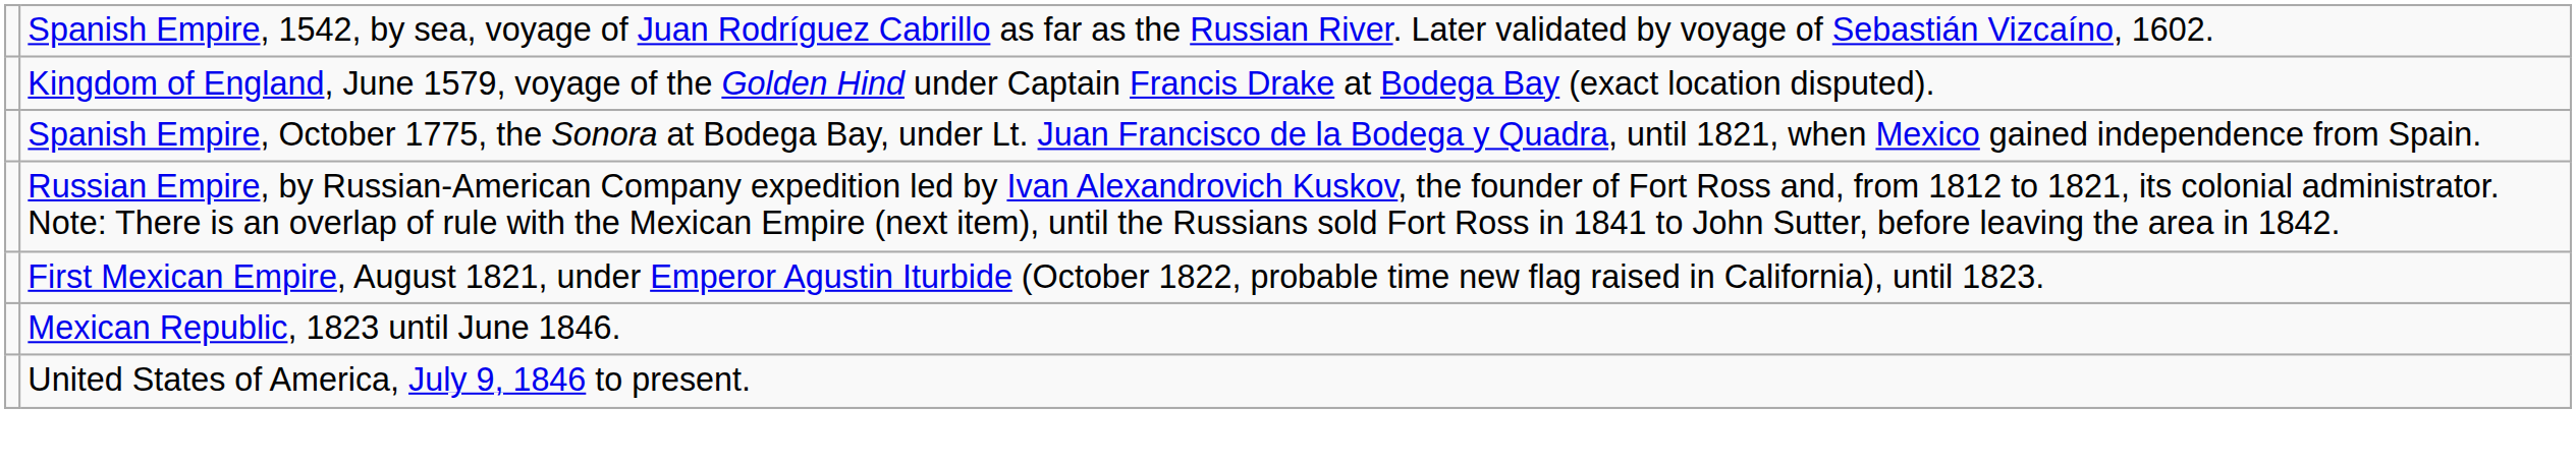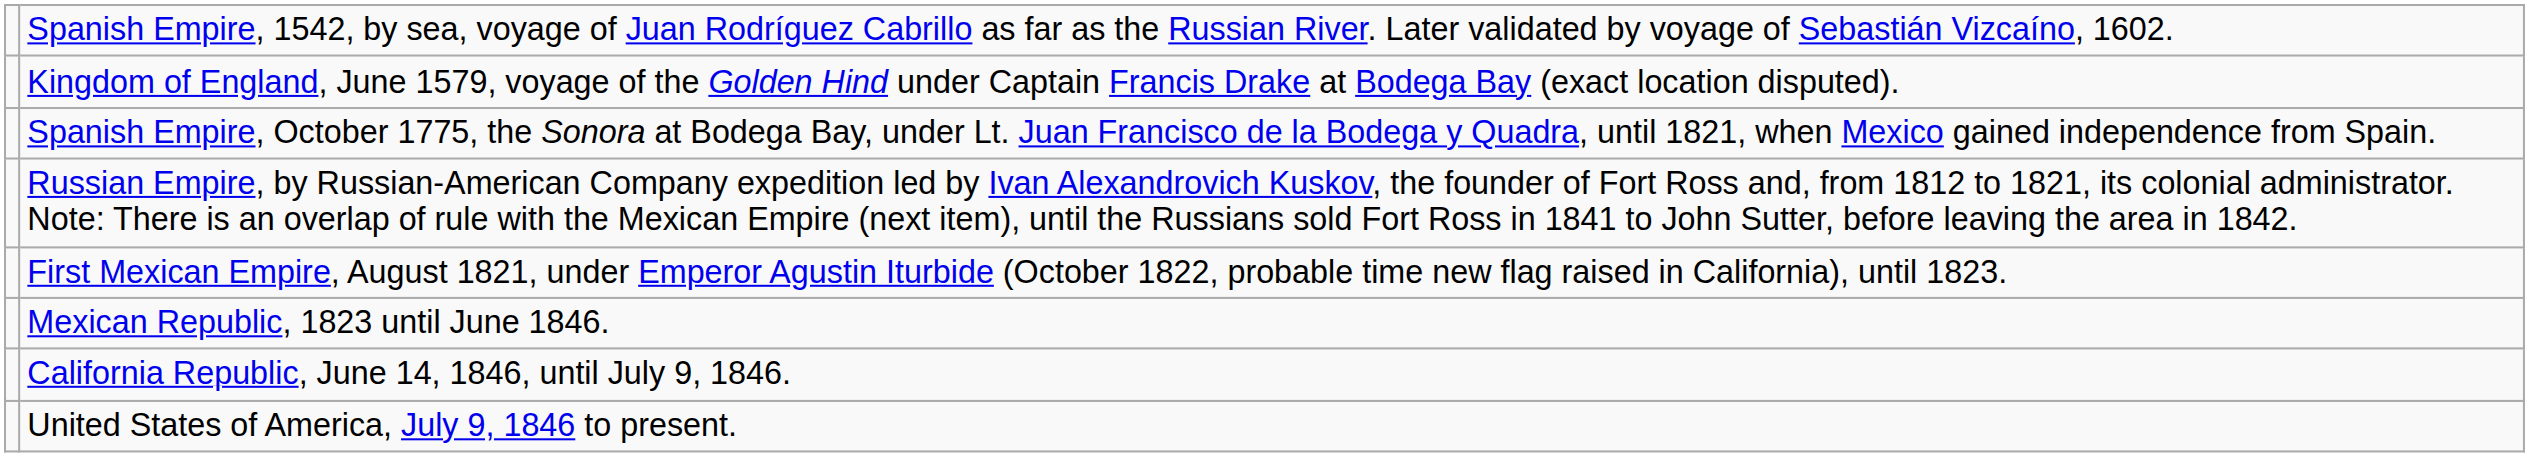 <table class="wikitable">
 <tr>
 <td></td>
 <td><a href='#'>Spanish Empire</a>, 1542, by sea, voyage of <a href='#'>Juan Rodríguez Cabrillo</a> as far as the <a href='#'>Russian River</a>. Later validated by voyage of <a href='#'>Sebastián Vizcaíno</a>, 1602.</td>
 </tr>
 <tr>
 <td></td>
 <td><a href='#'>Kingdom of England</a>, June 1579, voyage of the <em><a href='#'>Golden Hind</a></em> under Captain <a href='#'>Francis Drake</a> at <a href='#'>Bodega Bay</a> (exact location disputed).</td>
 </tr>
 <tr>
 <td></td>
 <td><a href='#'>Spanish Empire</a>, October 1775, the <em>Sonora</em> at Bodega Bay, under Lt. <a href='#'>Juan Francisco de la Bodega y Quadra</a>, until 1821, when <a href='#'>Mexico</a> gained independence from Spain.</td>
 </tr>
 <tr>
 <td></td>
 <td><a href='#'>Russian Empire</a>, by Russian-American Company expedition led by <a href='#'>Ivan Alexandrovich Kuskov</a>, the founder of Fort Ross and, from 1812 to 1821, its colonial administrator. Note: There is an overlap of rule with the Mexican Empire (next item), until the Russians sold Fort Ross in 1841 to John Sutter, before leaving the area in 1842.</td>
 </tr>
 <tr>
 <td></td>
 <td><a href='#'>First Mexican Empire</a>, August 1821, under <a href='#'>Emperor Agustin Iturbide</a> (October 1822, probable time new flag raised in California), until 1823.</td>
 </tr>
 <tr>
 <td></td>
 <td><a href='#'>Mexican Republic</a>, 1823 until June 1846.</td>
 </tr>
 <tr>
 <td></td>
+<td><a href='#'>California Republic</a>, June 14, 1846, until July 9, 1846.</td>
+</tr>
+<tr>
+<td></td>
 <td>United States of America, <a href='#'>July 9, 1846</a> to present.</td>
 </tr>
 </table>
